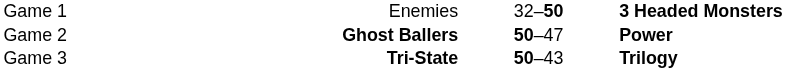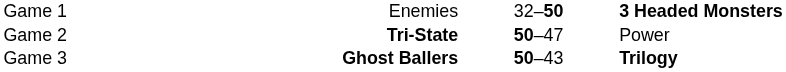 <table style="width:100%;" cellspacing="1">
 <tr>
 <th width=15%></th>
 <th width=25%></th>
 <th width=10%></th>
 <th width=25%></th>
 </tr>
 <tr style=font-size:90%>
 <td align=right>Game 1</td>
 <td align=right>Enemies</td>
 <td align=center>32–<strong>50</strong></td>
 <td><strong>3 Headed Monsters</strong></td>
 <td></td>
 </tr>
 <tr style=font-size:90%>
 <td align=right>Game 2</td>
-<td align=right><strong>Ghost Ballers</strong></td>
+<td align=right><strong>Tri-State</strong></td>
 <td align=center><strong>50</strong>–47</td>
-<td><strong>Power</strong></td>
+<td>Power</td>
 <td></td>
 </tr>
 <tr style=font-size:90%>
 <td align=right>Game 3</td>
-<td align=right><strong>Tri-State</strong></td>
+<td align=right><strong>Ghost Ballers</strong></td>
 <td align=center><strong>50</strong>–43</td>
 <td><strong>Trilogy</strong></td>
 <td></td>
 </tr>
 </table>
